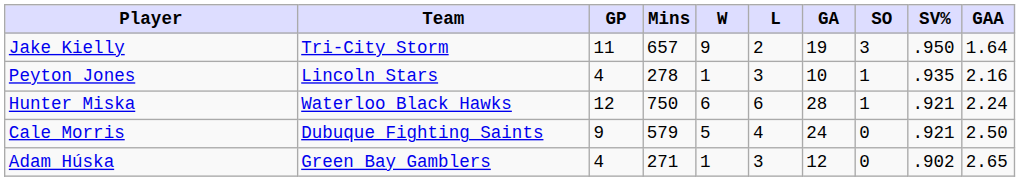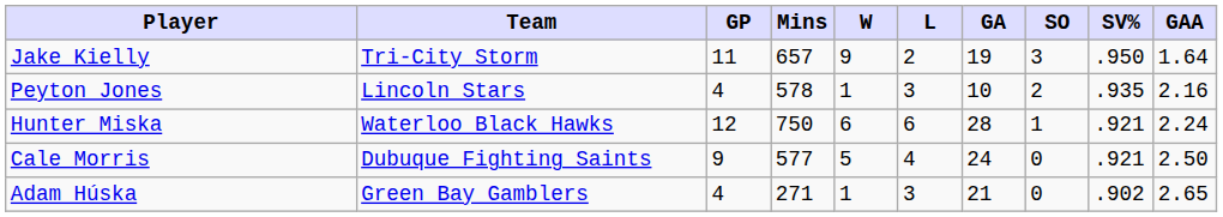 <table class="wikitable">
 <tr>
 <th style="background:#ddf; width:27.5%;">Player</th>
 <th style="background:#ddf; width:27.5%;">Team</th>
 <th style="background:#ddf; width:5%;">GP</th>
 <th style="background:#ddf; width:5%;">Mins</th>
 <th style="background:#ddf; width:5%;">W</th>
 <th style="background:#ddf; width:5%;">L</th>
 <th style="background:#ddf; width:5%;">GA</th>
 <th style="background:#ddf; width:5%;">SO</th>
 <th style="background:#ddf; width:5%;">SV%</th>
 <th style="background:#ddf; width:5%;">GAA</th>
 </tr>
 <tr>
 <td><a href='#'>Jake Kielly</a></td>
 <td><a href='#'>Tri-City Storm</a></td>
 <td>11</td>
 <td>657</td>
 <td>9</td>
 <td>2</td>
 <td>19</td>
 <td>3</td>
 <td>.950</td>
 <td>1.64</td>
 </tr>
 <tr>
 <td><a href='#'>Peyton Jones</a></td>
 <td><a href='#'>Lincoln Stars</a></td>
 <td>4</td>
-<td>278</td>
+<td>578</td>
 <td>1</td>
 <td>3</td>
 <td>10</td>
-<td>1</td>
+<td>2</td>
 <td>.935</td>
 <td>2.16</td>
 </tr>
 <tr>
 <td><a href='#'>Hunter Miska</a></td>
 <td><a href='#'>Waterloo Black Hawks</a></td>
 <td>12</td>
 <td>750</td>
 <td>6</td>
 <td>6</td>
 <td>28</td>
 <td>1</td>
 <td>.921</td>
 <td>2.24</td>
 </tr>
 <tr>
 <td><a href='#'>Cale Morris</a></td>
 <td><a href='#'>Dubuque Fighting Saints</a></td>
 <td>9</td>
-<td>579</td>
+<td>577</td>
 <td>5</td>
 <td>4</td>
 <td>24</td>
 <td>0</td>
 <td>.921</td>
 <td>2.50</td>
 </tr>
 <tr>
 <td><a href='#'>Adam Húska</a></td>
 <td><a href='#'>Green Bay Gamblers</a></td>
 <td>4</td>
 <td>271</td>
 <td>1</td>
 <td>3</td>
-<td>12</td>
+<td>21</td>
 <td>0</td>
 <td>.902</td>
 <td>2.65</td>
 </tr>
 </table>
